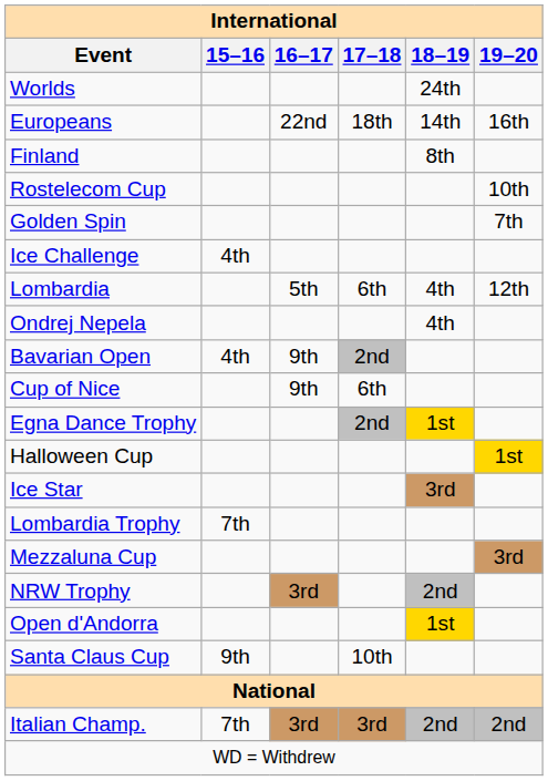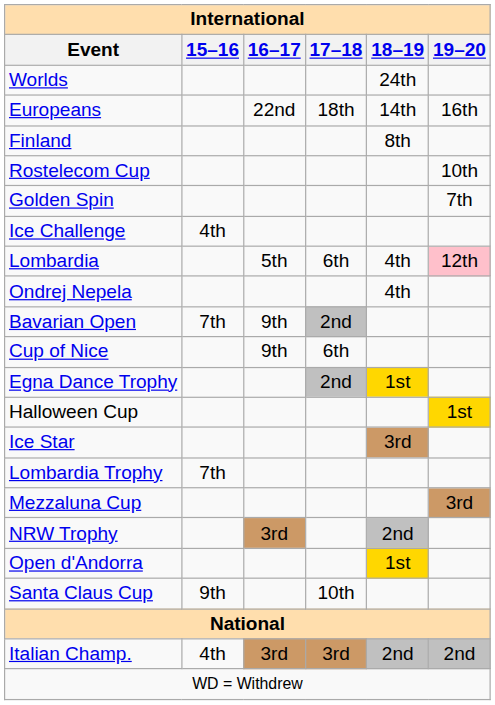 <table class="wikitable" style="text-align:center">
 <tr>
 <th style="background-color: #ffdead; " colspan=6 align=center>International</th>
 </tr>
 <tr>
 <th>Event</th>
 <th><a href='#'>15–16</a></th>
 <th><a href='#'>16–17</a></th>
 <th><a href='#'>17–18</a></th>
 <th><a href='#'>18–19</a></th>
 <th><a href='#'>19–20</a></th>
 </tr>
 <tr>
 <td align=left><a href='#'>Worlds</a></td>
 <td></td>
 <td></td>
 <td></td>
 <td>24th</td>
 <td></td>
 </tr>
 <tr>
 <td align=left><a href='#'>Europeans</a></td>
 <td></td>
 <td>22nd</td>
 <td>18th</td>
 <td>14th</td>
 <td>16th</td>
 </tr>
 <tr>
 <td align=left> <a href='#'>Finland</a></td>
 <td></td>
 <td></td>
 <td></td>
 <td>8th</td>
 <td></td>
 </tr>
 <tr>
 <td align=left> <a href='#'>Rostelecom Cup</a></td>
 <td></td>
 <td></td>
 <td></td>
 <td></td>
 <td>10th</td>
 </tr>
 <tr>
 <td align=left> <a href='#'>Golden Spin</a></td>
 <td></td>
 <td></td>
 <td></td>
 <td></td>
 <td>7th</td>
 </tr>
 <tr>
 <td align=left> <a href='#'>Ice Challenge</a></td>
 <td>4th</td>
 <td></td>
 <td></td>
 <td></td>
 <td></td>
 </tr>
 <tr>
 <td align=left> <a href='#'>Lombardia</a></td>
 <td></td>
 <td>5th</td>
 <td>6th</td>
 <td>4th</td>
-<td>12th</td>
+<td style="background: pink;">12th</td>
 </tr>
 <tr>
 <td align=left> <a href='#'>Ondrej Nepela</a></td>
 <td></td>
 <td></td>
 <td></td>
 <td>4th</td>
 <td></td>
 </tr>
 <tr>
 <td align=left><a href='#'>Bavarian Open</a></td>
-<td>4th</td>
+<td>7th</td>
 <td>9th</td>
 <td bgcolor=silver>2nd</td>
 <td></td>
 <td></td>
 </tr>
 <tr>
 <td align=left><a href='#'>Cup of Nice</a></td>
 <td></td>
 <td>9th</td>
 <td>6th</td>
 <td></td>
 <td></td>
 </tr>
 <tr>
 <td align=left><a href='#'>Egna Dance Trophy</a></td>
 <td></td>
 <td></td>
 <td bgcolor=silver>2nd</td>
 <td bgcolor=gold>1st</td>
 <td></td>
 </tr>
 <tr>
 <td align=left>Halloween Cup</td>
 <td></td>
 <td></td>
 <td></td>
 <td></td>
 <td bgcolor=gold>1st</td>
 </tr>
 <tr>
 <td align=left><a href='#'>Ice Star</a></td>
 <td></td>
 <td></td>
 <td></td>
 <td bgcolor=cc9966>3rd</td>
 <td></td>
 </tr>
 <tr>
 <td align=left><a href='#'>Lombardia Trophy</a></td>
 <td>7th</td>
 <td></td>
 <td></td>
 <td></td>
 <td></td>
 </tr>
 <tr>
 <td align=left><a href='#'>Mezzaluna Cup</a></td>
 <td></td>
 <td></td>
 <td></td>
 <td></td>
 <td bgcolor=cc9966>3rd</td>
 </tr>
 <tr>
 <td align=left><a href='#'>NRW Trophy</a></td>
 <td></td>
 <td bgcolor=cc9966>3rd</td>
 <td></td>
 <td bgcolor=silver>2nd</td>
 <td></td>
 </tr>
 <tr>
 <td align=left><a href='#'>Open d'Andorra</a></td>
 <td></td>
 <td></td>
 <td></td>
 <td bgcolor=gold>1st</td>
 <td></td>
 </tr>
 <tr>
 <td align=left><a href='#'>Santa Claus Cup</a></td>
 <td>9th</td>
 <td></td>
 <td>10th</td>
 <td></td>
 <td></td>
 </tr>
 <tr>
 <th style="background-color: #ffdead; " colspan=6 align=center>National</th>
 </tr>
 <tr>
 <td align=left><a href='#'>Italian Champ.</a></td>
-<td>7th</td>
+<td>4th</td>
 <td bgcolor=cc9966>3rd</td>
 <td bgcolor=cc9966>3rd</td>
 <td bgcolor=silver>2nd</td>
 <td bgcolor=silver>2nd</td>
 </tr>
 <tr>
 <td colspan=6 align=center><small> WD = Withdrew </small></td>
 </tr>
 </table>
